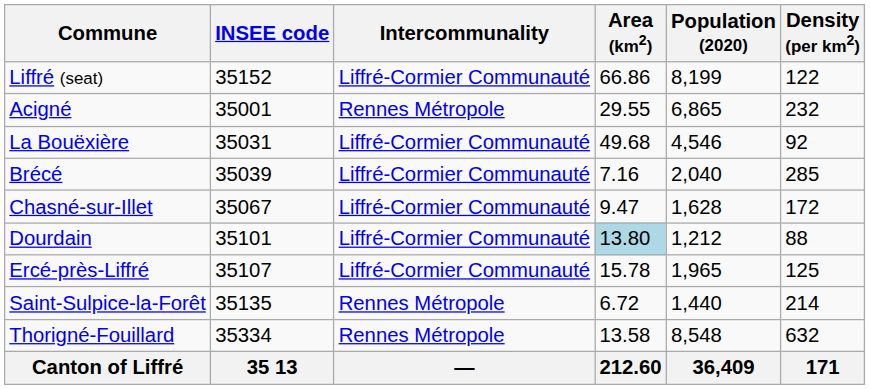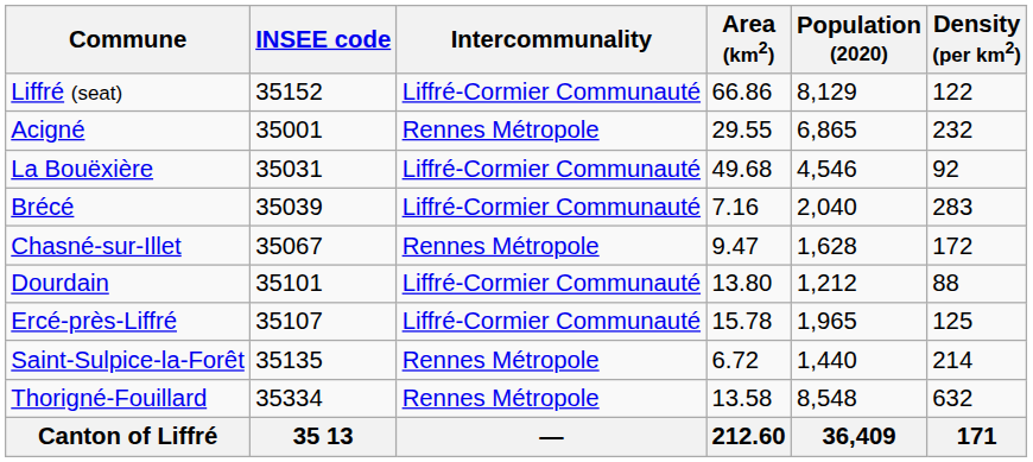 <table class="wikitable">
 <tr>
 <th>Commune</th>
 <th><a href='#'>INSEE code</a></th>
 <th>Intercommunality</th>
 <th>Area<br><small>(km<sup>2</sup>)</small></th>
 <th>Population<br><small>(2020)</small></th>
 <th>Density<br><small>(per km<sup>2</sup>)</small></th>
 </tr>
 <tr>
 <td><a href='#'>Liffré</a> <small>(seat)</small></td>
 <td>35152</td>
 <td><a href='#'>Liffré-Cormier Communauté</a></td>
 <td>66.86</td>
-<td>8,199</td>
+<td>8,129</td>
 <td>122</td>
 </tr>
 <tr>
 <td><a href='#'>Acigné</a></td>
 <td>35001</td>
 <td><a href='#'>Rennes Métropole</a></td>
 <td>29.55</td>
 <td>6,865</td>
 <td>232</td>
 </tr>
 <tr>
 <td><a href='#'>La Bouëxière</a></td>
 <td>35031</td>
 <td><a href='#'>Liffré-Cormier Communauté</a></td>
 <td>49.68</td>
 <td>4,546</td>
 <td>92</td>
 </tr>
 <tr>
 <td><a href='#'>Brécé</a></td>
 <td>35039</td>
 <td><a href='#'>Liffré-Cormier Communauté</a></td>
 <td>7.16</td>
 <td>2,040</td>
-<td>285</td>
+<td>283</td>
 </tr>
 <tr>
 <td><a href='#'>Chasné-sur-Illet</a></td>
 <td>35067</td>
-<td><a href='#'>Liffré-Cormier Communauté</a></td>
+<td><a href='#'>Rennes Métropole</a></td>
 <td>9.47</td>
 <td>1,628</td>
 <td>172</td>
 </tr>
 <tr>
 <td><a href='#'>Dourdain</a></td>
 <td>35101</td>
 <td><a href='#'>Liffré-Cormier Communauté</a></td>
-<td style="background: lightblue;">13.80</td>
+<td>13.80</td>
 <td>1,212</td>
 <td>88</td>
 </tr>
 <tr>
 <td><a href='#'>Ercé-près-Liffré</a></td>
 <td>35107</td>
 <td><a href='#'>Liffré-Cormier Communauté</a></td>
 <td>15.78</td>
 <td>1,965</td>
 <td>125</td>
 </tr>
 <tr>
 <td><a href='#'>Saint-Sulpice-la-Forêt</a></td>
 <td>35135</td>
 <td><a href='#'>Rennes Métropole</a></td>
 <td>6.72</td>
 <td>1,440</td>
 <td>214</td>
 </tr>
 <tr>
 <td><a href='#'>Thorigné-Fouillard</a></td>
 <td>35334</td>
 <td><a href='#'>Rennes Métropole</a></td>
 <td>13.58</td>
 <td>8,548</td>
 <td>632</td>
 </tr>
 <tr>
 <th>Canton of Liffré</th>
 <th>35 13</th>
 <th>—</th>
 <th>212.60</th>
 <th>36,409</th>
 <th>171</th>
 </tr>
 </table>
